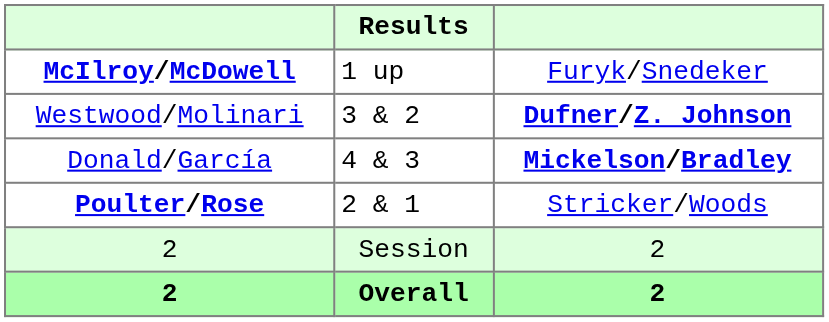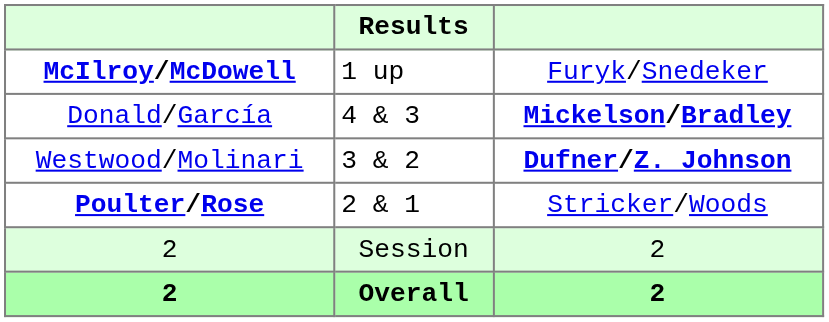 <table border="1" cellpadding="3" style="border-collapse:collapse; text-align:center;">
 <tr style="background:#dfd;">
 <th style="width:12em;"></th>
 <th style="width:5.5em;">Results</th>
 <th style="width:12em;"></th>
 </tr>
 <tr>
 <td><strong><a href='#'>McIlroy</a>/<a href='#'>McDowell</a></strong></td>
 <td align=left> 1 up</td>
 <td><a href='#'>Furyk</a>/<a href='#'>Snedeker</a></td>
 </tr>
 <tr>
+<td><a href='#'>Donald</a>/<a href='#'>García</a></td>
+<td align=left> 4 & 3</td>
+<td><strong><a href='#'>Mickelson</a>/<a href='#'>Bradley</a></strong></td>
+</tr>
+<tr>
 <td><a href='#'>Westwood</a>/<a href='#'>Molinari</a></td>
 <td align=left> 3 & 2</td>
 <td><strong><a href='#'>Dufner</a>/<a href='#'>Z. Johnson</a></strong></td>
-</tr>
-<tr>
-<td><a href='#'>Donald</a>/<a href='#'>García</a></td>
-<td align=left> 4 & 3</td>
-<td><strong><a href='#'>Mickelson</a>/<a href='#'>Bradley</a></strong></td>
 </tr>
 <tr>
 <td><strong><a href='#'>Poulter</a>/<a href='#'>Rose</a></strong></td>
 <td align=left> 2 & 1</td>
 <td><a href='#'>Stricker</a>/<a href='#'>Woods</a></td>
 </tr>
 <tr style="background:#dfd;">
 <td>2</td>
 <td>Session</td>
 <td>2</td>
 </tr>
 <tr style="background:#afa;">
 <th>2</th>
 <th>Overall</th>
 <th>2</th>
 </tr>
 </table>
